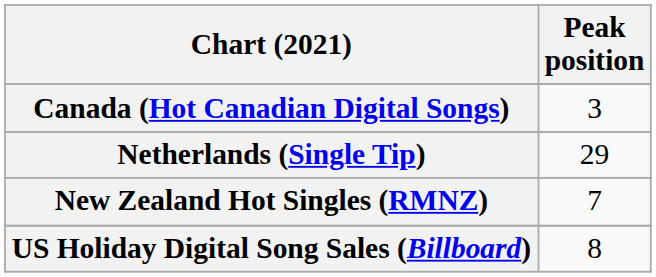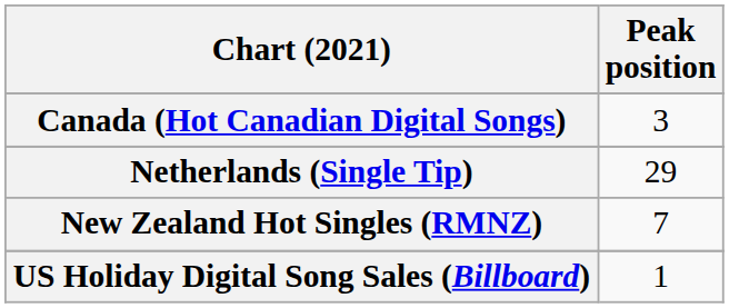 <table class="wikitable sortable plainrowheaders" style="text-align:center">
 <tr>
 <th scope="col">Chart (2021)</th>
 <th scope="col">Peak<br>position</th>
 </tr>
 <tr>
 </tr>
 <tr>
 <th scope="row">Canada (<a href='#'>Hot Canadian Digital Songs</a>)</th>
 <td>3</td>
 </tr>
 <tr>
 </tr>
 <tr>
 </tr>
 <tr>
 </tr>
 <tr>
 </tr>
 <tr>
 <th scope="row">Netherlands (<a href='#'>Single Tip</a>)</th>
 <td>29</td>
 </tr>
 <tr>
 <th scope="row">New Zealand Hot Singles (<a href='#'>RMNZ</a>)</th>
 <td>7</td>
 </tr>
 <tr>
 </tr>
 <tr>
 </tr>
 <tr>
 </tr>
 <tr>
 <th scope="row">US Holiday Digital Song Sales (<em><a href='#'>Billboard</a></em>)</th>
-<td>8</td>
+<td>1</td>
 </tr>
 </table>
